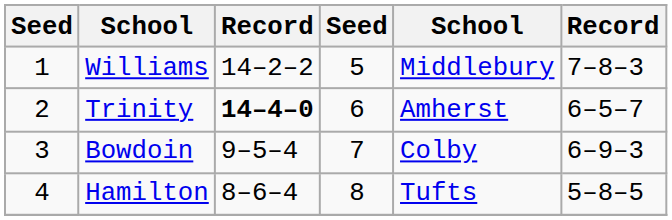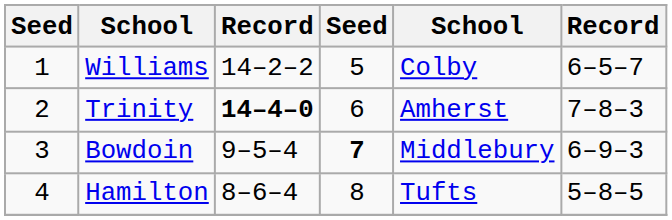 <table class="wikitable">
 <tr>
 <th>Seed</th>
 <th>School</th>
 <th>Record</th>
 <th>Seed</th>
 <th>School</th>
 <th>Record</th>
 </tr>
 <tr>
 <td align=center>1</td>
 <td><a href='#'>Williams</a></td>
 <td>14–2–2</td>
 <td align=center>5</td>
-<td><a href='#'>Middlebury</a></td>
-<td>7–8–3</td>
+<td><a href='#'>Colby</a></td>
+<td>6–5–7</td>
 </tr>
 <tr>
 <td align=center>2</td>
 <td><a href='#'>Trinity</a></td>
 <td><strong>14–4–0</strong></td>
 <td align=center>6</td>
 <td><a href='#'>Amherst</a></td>
-<td>6–5–7</td>
+<td>7–8–3</td>
 </tr>
 <tr>
 <td align=center>3</td>
 <td><a href='#'>Bowdoin</a></td>
 <td>9–5–4</td>
-<td align=center>7</td>
-<td><a href='#'>Colby</a></td>
+<td align=center><strong>7</strong></td>
+<td><a href='#'>Middlebury</a></td>
 <td>6–9–3</td>
 </tr>
 <tr>
 <td align=center>4</td>
 <td><a href='#'>Hamilton</a></td>
 <td>8–6–4</td>
 <td align=center>8</td>
 <td><a href='#'>Tufts</a></td>
 <td>5–8–5</td>
 </tr>
 <tr>
 </tr>
 </table>
